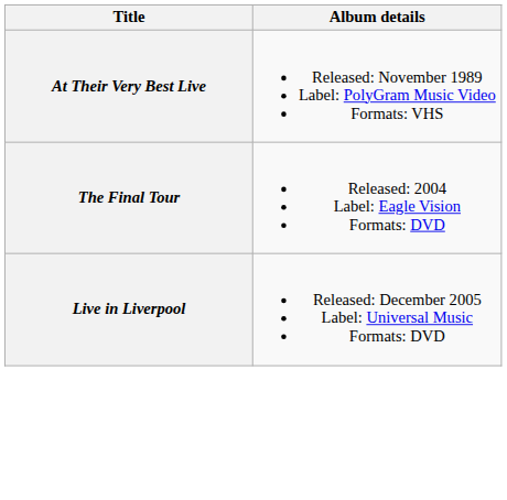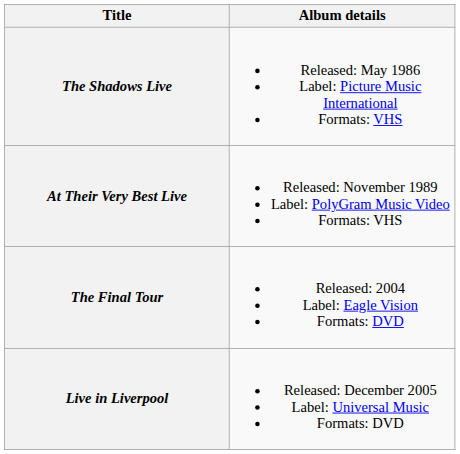 <table class="wikitable plainrowheaders" style="text-align:center;">
 <tr>
 <th scope="col" style="width:15em;">Title</th>
 <th scope="col" style="width:15em;">Album details</th>
+</tr>
+<tr>
+<th scope="row"><em>The Shadows Live</em></th>
+<td><br><ul><li>Released: May 1986</li><li>Label: <a href='#'>Picture Music International</a></li><li>Formats: <a href='#'>VHS</a></li></ul></td>
 </tr>
 <tr>
 <th scope="row"><em>At Their Very Best Live</em></th>
 <td><br><ul><li>Released: November 1989</li><li>Label: <a href='#'>PolyGram Music Video</a></li><li>Formats: VHS</li></ul></td>
 </tr>
 <tr>
 <th scope="row"><em>The Final Tour</em></th>
 <td><br><ul><li>Released: 2004</li><li>Label: <a href='#'>Eagle Vision</a></li><li>Formats: <a href='#'>DVD</a></li></ul></td>
 </tr>
 <tr>
 <th scope="row"><em>Live in Liverpool</em></th>
 <td><br><ul><li>Released: December 2005</li><li>Label: <a href='#'>Universal Music</a></li><li>Formats: DVD</li></ul></td>
 </tr>
 </table>
